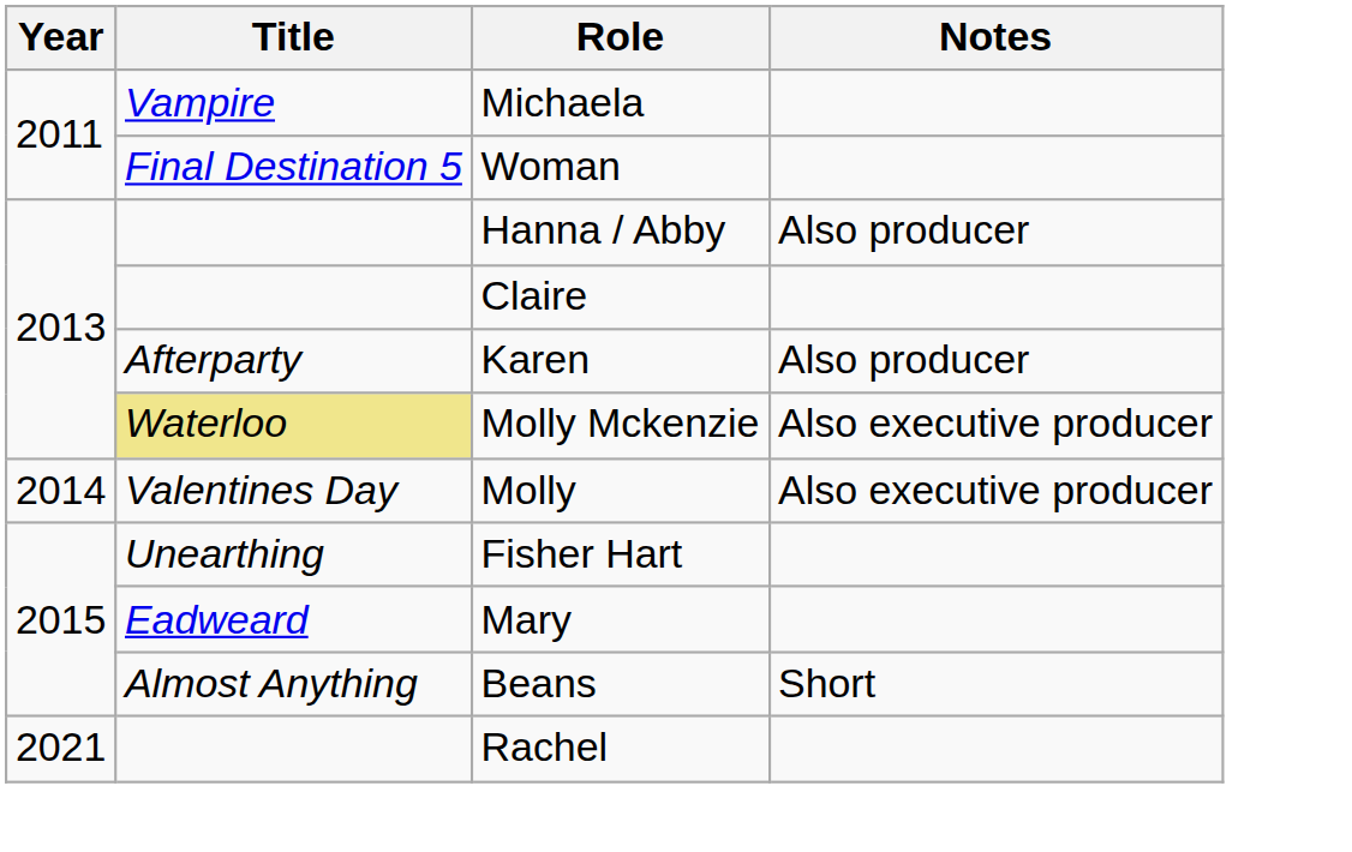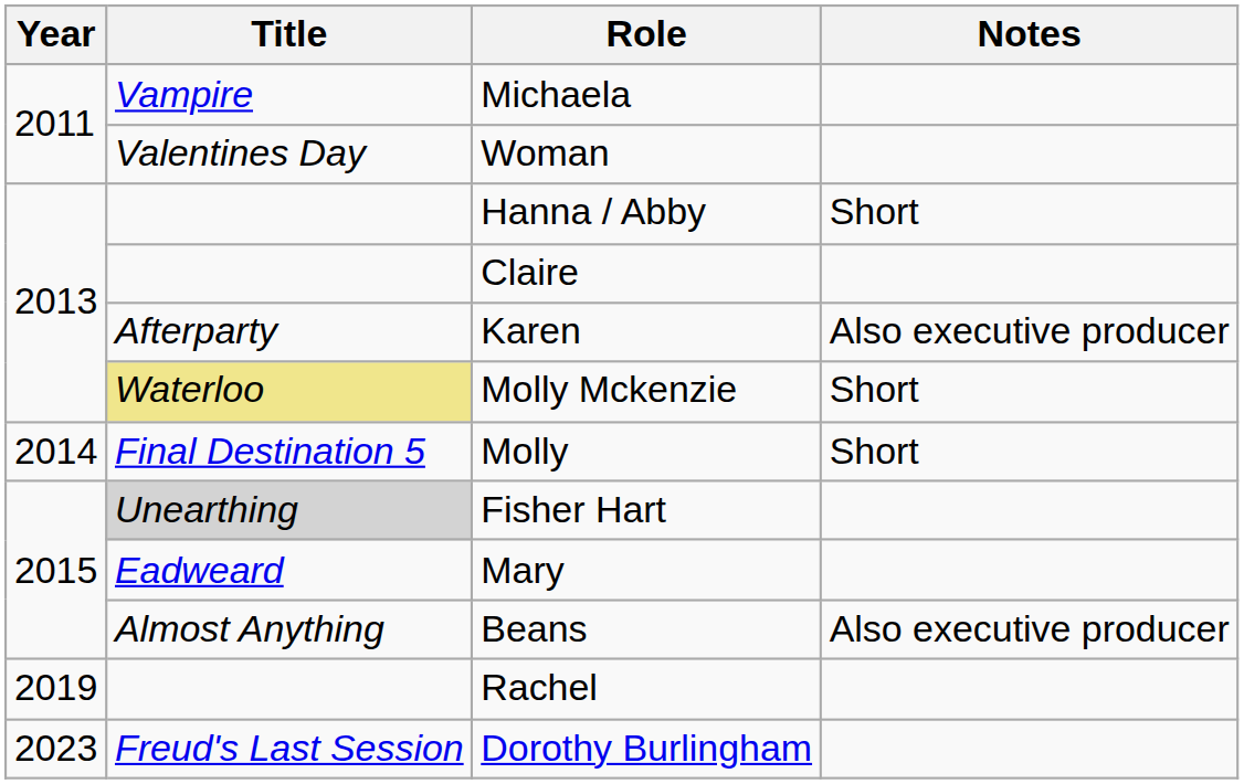 <table class="wikitable sortable">
 <tr>
 <th>Year</th>
 <th>Title</th>
 <th>Role</th>
 <th class="unsortable">Notes</th>
 </tr>
 <tr>
 <td rowspan="2">2011</td>
 <td><em><a href='#'>Vampire</a></em></td>
 <td>Michaela</td>
 <td></td>
 </tr>
 <tr>
-<td><em><a href='#'>Final Destination 5</a></em></td>
+<td><em>Valentines Day</em></td>
 <td>Woman</td>
 <td></td>
 </tr>
 <tr>
 <td rowspan="4">2013</td>
 <td><em></em></td>
 <td>Hanna / Abby</td>
-<td>Also producer</td>
+<td>Short</td>
 </tr>
 <tr>
 <td><em></em></td>
 <td>Claire</td>
 <td></td>
 </tr>
 <tr>
 <td><em>Afterparty</em></td>
 <td>Karen</td>
-<td>Also producer</td>
+<td>Also executive producer</td>
 </tr>
 <tr>
 <td style="background: khaki;"><em>Waterloo</em></td>
 <td>Molly Mckenzie</td>
-<td>Also executive producer</td>
+<td>Short</td>
 </tr>
 <tr>
 <td>2014</td>
-<td><em>Valentines Day</em></td>
+<td><em><a href='#'>Final Destination 5</a></em></td>
 <td>Molly</td>
-<td>Also executive producer</td>
+<td>Short</td>
 </tr>
 <tr>
 <td rowspan="3">2015</td>
-<td><em>Unearthing</em></td>
+<td style="background: lightgrey;"><em>Unearthing</em></td>
 <td>Fisher Hart</td>
 <td></td>
 </tr>
 <tr>
 <td><em><a href='#'>Eadweard</a></em></td>
 <td>Mary</td>
 <td></td>
 </tr>
 <tr>
 <td><em>Almost Anything</em></td>
 <td>Beans</td>
-<td>Short</td>
+<td>Also executive producer</td>
 </tr>
 <tr>
-<td>2021</td>
+<td>2019</td>
 <td><em></em></td>
 <td>Rachel</td>
 <td></td>
 </tr>
+<tr>
+<td>2023</td>
+<td><em><a href='#'>Freud's Last Session</a></em></td>
+<td><a href='#'>Dorothy Burlingham</a></td>
+<td></td>
+</tr>
 </table>
